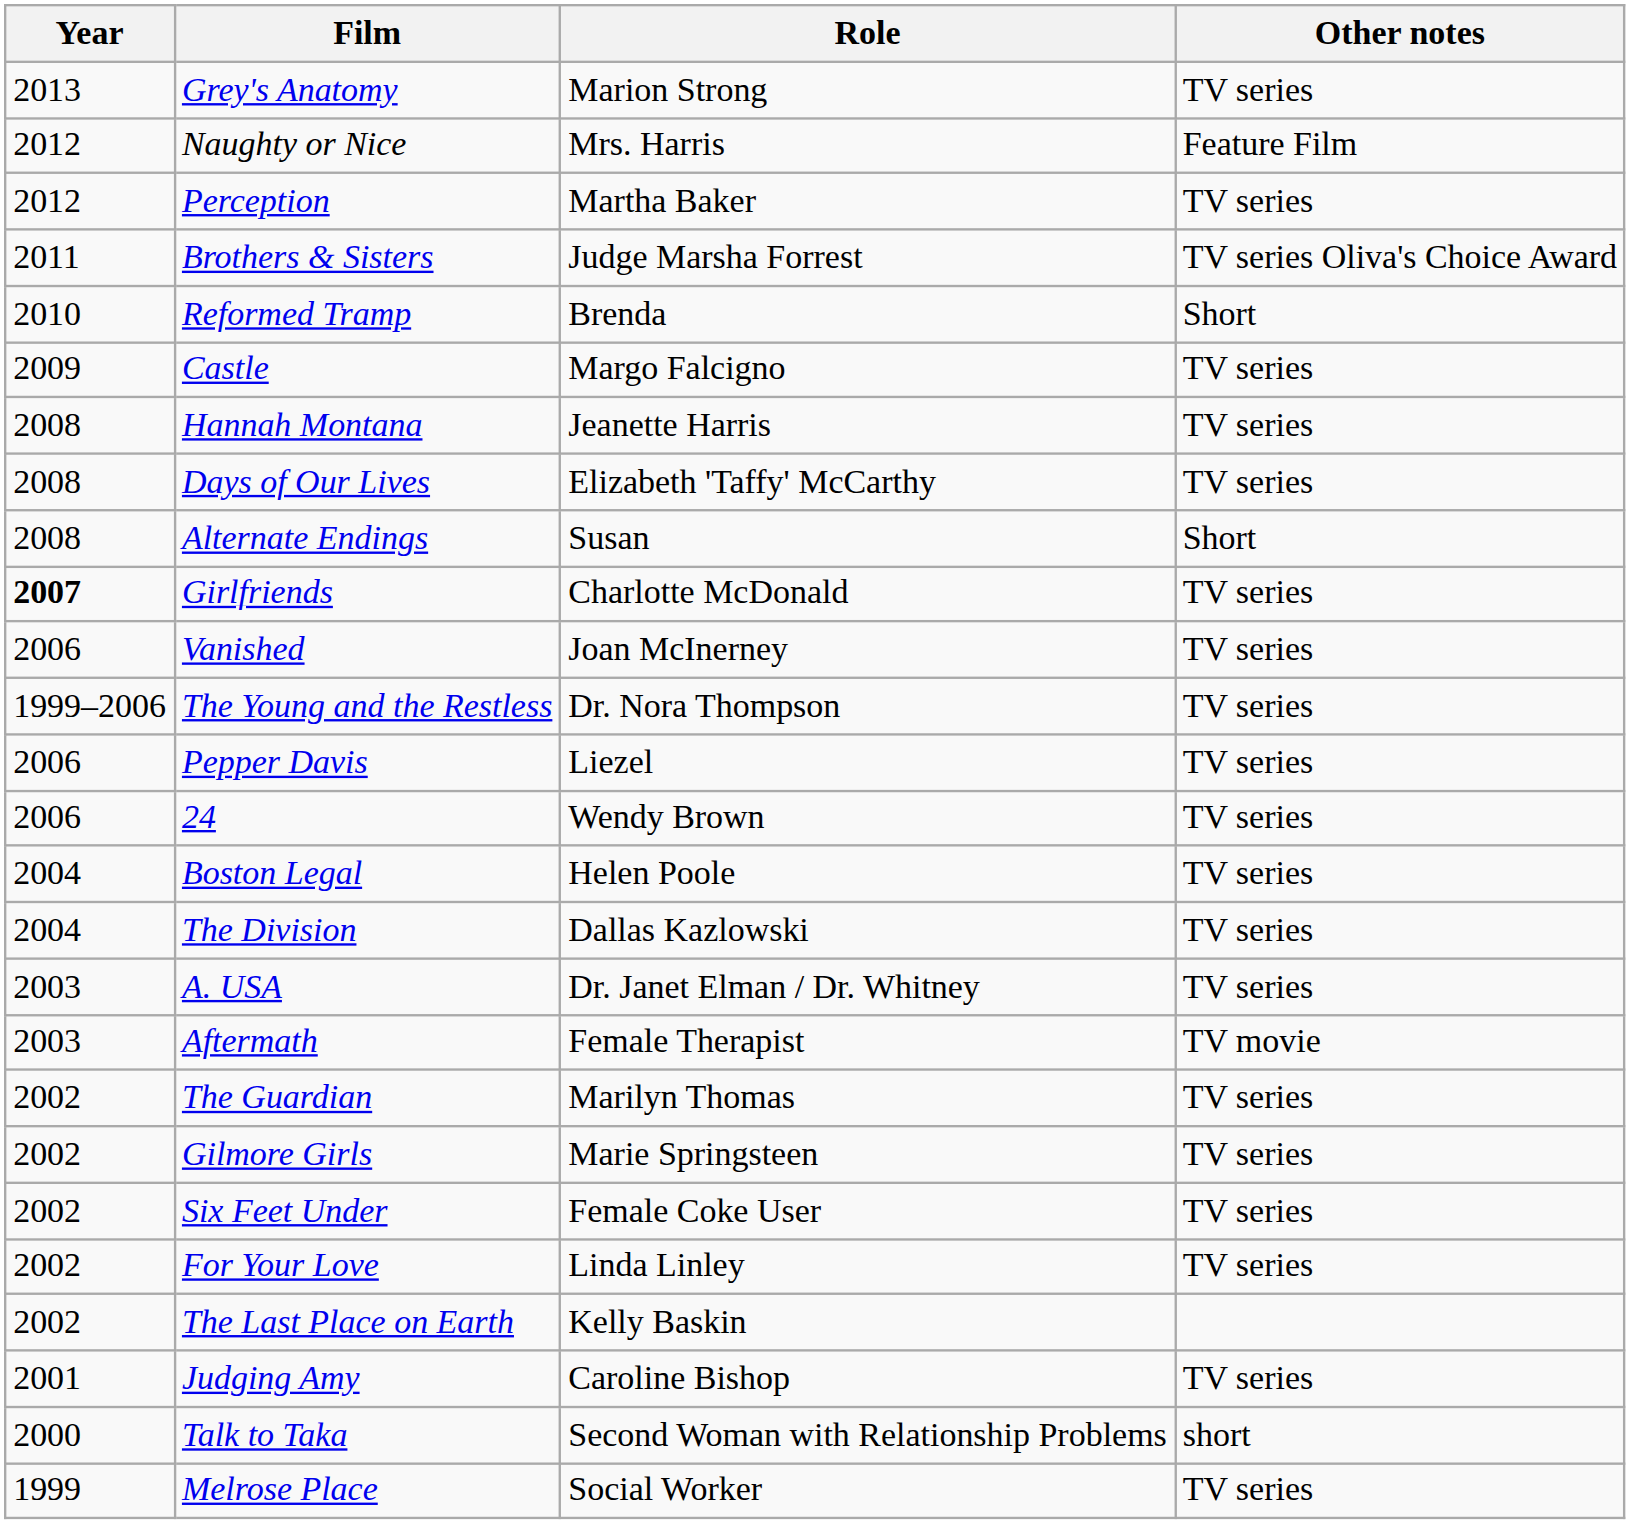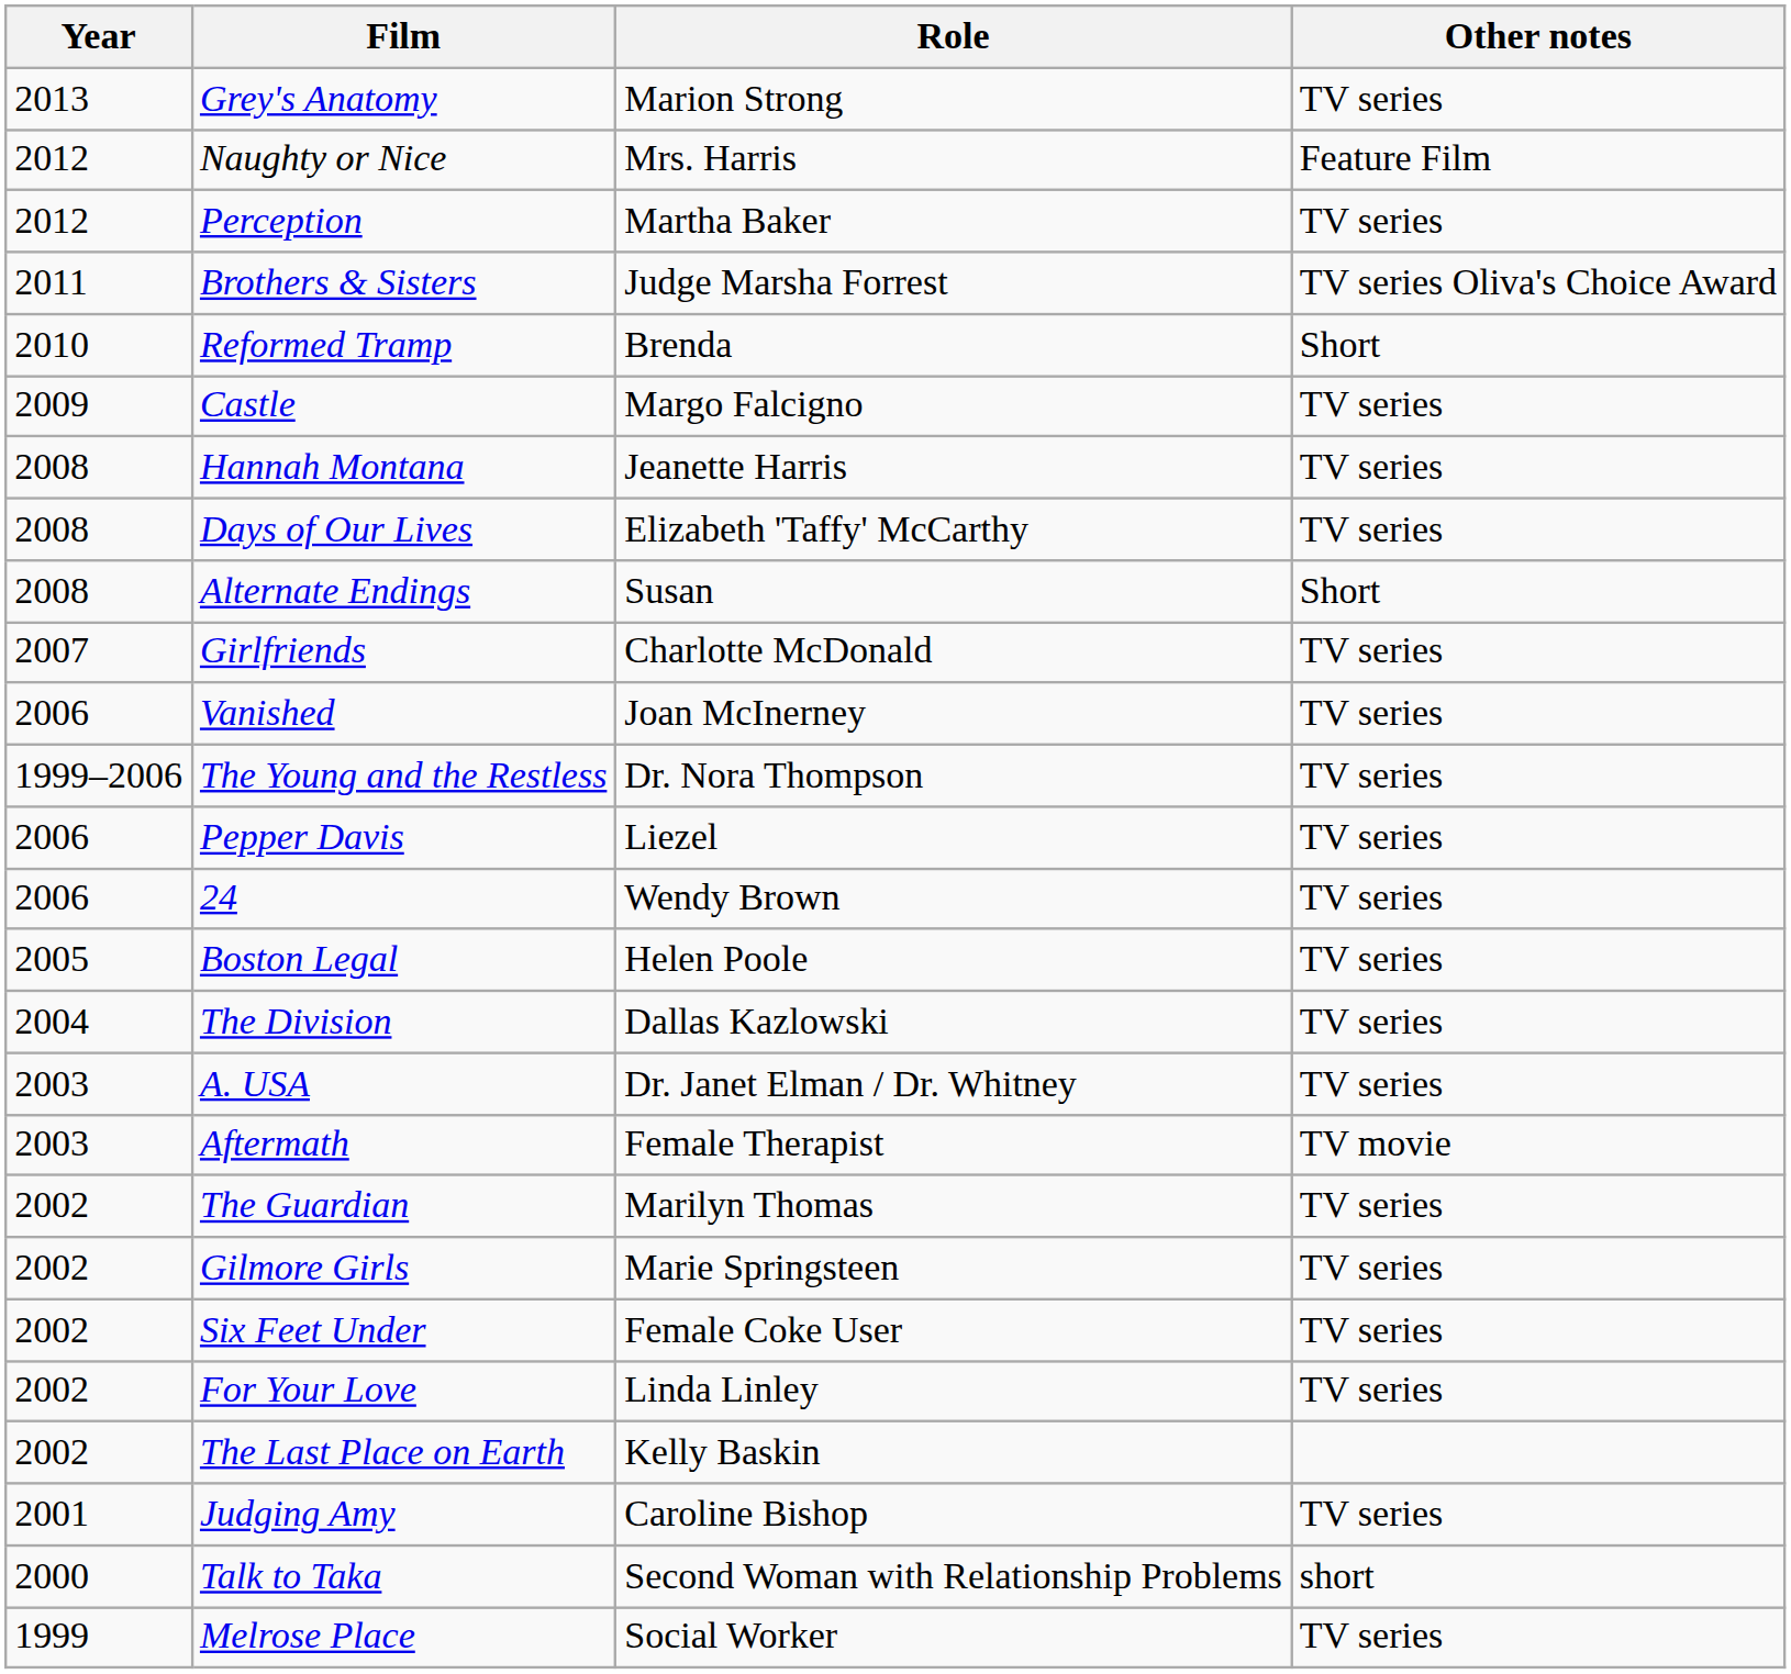 <table class="wikitable" style="font-size: 90%;">
 <tr>
 <th>Year</th>
 <th>Film</th>
 <th>Role</th>
 <th>Other notes</th>
 </tr>
 <tr>
 <td>2013</td>
 <td><em><a href='#'>Grey's Anatomy</a></em></td>
 <td>Marion Strong</td>
 <td>TV series</td>
 </tr>
 <tr>
 <td>2012</td>
 <td><em>Naughty or Nice</em></td>
 <td>Mrs. Harris</td>
 <td>Feature Film</td>
 </tr>
 <tr>
 <td>2012</td>
 <td><em><a href='#'>Perception</a></em></td>
 <td>Martha Baker</td>
 <td>TV series</td>
 </tr>
 <tr>
 <td>2011</td>
 <td><em><a href='#'>Brothers & Sisters</a></em></td>
 <td>Judge Marsha Forrest</td>
 <td>TV series Oliva's Choice Award</td>
 </tr>
 <tr>
 <td>2010</td>
 <td><em><a href='#'>Reformed Tramp</a></em></td>
 <td>Brenda</td>
 <td>Short</td>
 </tr>
 <tr>
 <td>2009</td>
 <td><em><a href='#'>Castle</a></em></td>
 <td>Margo Falcigno</td>
 <td>TV series</td>
 </tr>
 <tr>
 <td>2008</td>
 <td><em><a href='#'>Hannah Montana</a></em></td>
 <td>Jeanette Harris</td>
 <td>TV series</td>
 </tr>
 <tr>
 <td>2008</td>
 <td><em><a href='#'>Days of Our Lives</a></em></td>
 <td>Elizabeth 'Taffy' McCarthy</td>
 <td>TV series</td>
 </tr>
 <tr>
 <td>2008</td>
 <td><em><a href='#'>Alternate Endings</a></em></td>
 <td>Susan</td>
 <td>Short</td>
 </tr>
 <tr>
-<td><strong>2007</strong></td>
+<td>2007</td>
 <td><em><a href='#'>Girlfriends</a></em></td>
 <td>Charlotte McDonald</td>
 <td>TV series</td>
 </tr>
 <tr>
 <td>2006</td>
 <td><em><a href='#'>Vanished</a></em></td>
 <td>Joan McInerney</td>
 <td>TV series</td>
 </tr>
 <tr>
 <td>1999–2006</td>
 <td><em><a href='#'>The Young and the Restless</a></em></td>
 <td>Dr. Nora Thompson</td>
 <td>TV series</td>
 </tr>
 <tr>
 <td>2006</td>
 <td><em><a href='#'>Pepper Davis</a></em></td>
 <td>Liezel</td>
 <td>TV series</td>
 </tr>
 <tr>
 <td>2006</td>
 <td><em><a href='#'>24</a></em></td>
 <td>Wendy Brown</td>
 <td>TV series</td>
 </tr>
 <tr>
-<td>2004</td>
+<td>2005</td>
 <td><em><a href='#'>Boston Legal</a></em></td>
 <td>Helen Poole</td>
 <td>TV series</td>
 </tr>
 <tr>
 <td>2004</td>
 <td><em><a href='#'>The Division</a></em></td>
 <td>Dallas Kazlowski</td>
 <td>TV series</td>
 </tr>
 <tr>
 <td>2003</td>
 <td><em><a href='#'>A. USA</a></em></td>
 <td>Dr. Janet Elman / Dr. Whitney</td>
 <td>TV series</td>
 </tr>
 <tr>
 <td>2003</td>
 <td><em><a href='#'>Aftermath</a></em></td>
 <td>Female Therapist</td>
 <td>TV movie</td>
 </tr>
 <tr>
 <td>2002</td>
 <td><em><a href='#'>The Guardian</a></em></td>
 <td>Marilyn Thomas</td>
 <td>TV series</td>
 </tr>
 <tr>
 <td>2002</td>
 <td><em><a href='#'>Gilmore Girls</a></em></td>
 <td>Marie Springsteen</td>
 <td>TV series</td>
 </tr>
 <tr>
 <td>2002</td>
 <td><em><a href='#'>Six Feet Under</a></em></td>
 <td>Female Coke User</td>
 <td>TV series</td>
 </tr>
 <tr>
 <td>2002</td>
 <td><em><a href='#'>For Your Love</a></em></td>
 <td>Linda Linley</td>
 <td>TV series</td>
 </tr>
 <tr>
 <td>2002</td>
 <td><em><a href='#'>The Last Place on Earth</a></em></td>
 <td>Kelly Baskin</td>
 <td></td>
 </tr>
 <tr>
 <td>2001</td>
 <td><em><a href='#'>Judging Amy</a></em></td>
 <td>Caroline Bishop</td>
 <td>TV series</td>
 </tr>
 <tr>
 <td>2000</td>
 <td><em><a href='#'>Talk to Taka</a></em></td>
 <td>Second Woman with Relationship Problems</td>
 <td>short</td>
 </tr>
 <tr>
 <td>1999</td>
 <td><em><a href='#'>Melrose Place</a></em></td>
 <td>Social Worker</td>
 <td>TV series</td>
 </tr>
 </table>
